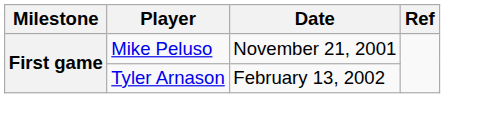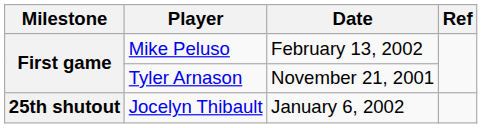 <table class="wikitable">
 <tr>
 <th scope="col">Milestone</th>
 <th scope="col">Player</th>
 <th scope="col">Date</th>
 <th scope="col">Ref</th>
 </tr>
 <tr>
 <th rowspan=2>First game</th>
 <td><a href='#'>Mike Peluso</a></td>
-<td>November 21, 2001</td>
+<td>February 13, 2002</td>
 <td rowspan=2></td>
 </tr>
 <tr>
 <td><a href='#'>Tyler Arnason</a></td>
-<td>February 13, 2002</td>
+<td>November 21, 2001</td>
+</tr>
+<tr>
+<th>25th shutout</th>
+<td><a href='#'>Jocelyn Thibault</a></td>
+<td>January 6, 2002</td>
+<td></td>
 </tr>
 </table>
